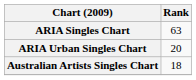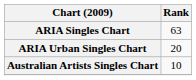 <table class="wikitable sortable plainrowheaders" style="text-align:center;">
 <tr>
 <th scope="col">Chart (2009)</th>
 <th scope="col">Rank</th>
 </tr>
 <tr>
 <th scope="row">ARIA Singles Chart</th>
 <td>63</td>
 </tr>
 <tr>
 <th scope="row">ARIA Urban Singles Chart</th>
 <td>20</td>
 </tr>
 <tr>
 <th scope="row">Australian Artists Singles Chart</th>
-<td>18</td>
+<td>10</td>
 </tr>
 <tr>
 </tr>
 </table>
